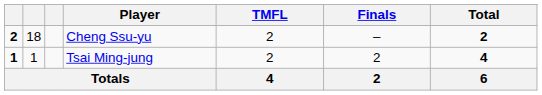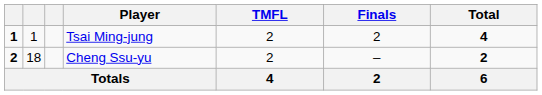 <table class="wikitable" style="text-align:center">
 <tr>
 <th width=15></th>
 <th width=15></th>
 <th width=15></th>
 <th width=175>Player</th>
 <th width=120><a href='#'>TMFL</a></th>
 <th width=120><a href='#'>Finals</a></th>
 <th width=120>Total</th>
 </tr>
 <tr>
+<td><strong>1</strong></td>
+<td>1</td>
+<td></td>
+<td align=left><a href='#'>Tsai Ming-jung</a></td>
+<td>2</td>
+<td>2</td>
+<td><strong>4</strong></td>
+</tr>
+<tr>
 <td><strong>2</strong></td>
 <td>18</td>
 <td></td>
 <td align=left><a href='#'>Cheng Ssu-yu</a></td>
 <td>2</td>
 <td>–</td>
 <td><strong>2</strong></td>
 </tr>
 <tr>
-<td><strong>1</strong></td>
-<td>1</td>
-<td></td>
-<td align=left><a href='#'>Tsai Ming-jung</a></td>
-<td>2</td>
-<td>2</td>
-<td><strong>4</strong></td>
-</tr>
-<tr>
 <th colspan=4><strong>Totals</strong></th>
 <th><strong>4</strong></th>
 <th><strong>2</strong></th>
 <th><strong>6</strong></th>
 </tr>
 </table>
